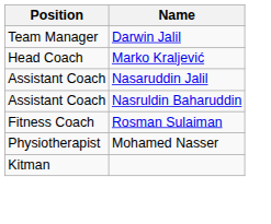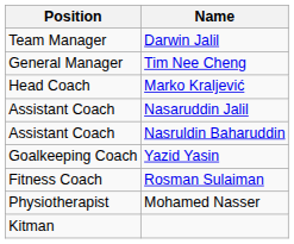 <table class="wikitable">
 <tr>
 <th>Position</th>
 <th>Name</th>
 </tr>
 <tr>
 <td>Team Manager</td>
 <td><a href='#'>Darwin Jalil</a></td>
+</tr>
+<tr>
+<td>General Manager</td>
+<td><a href='#'>Tim Nee Cheng</a></td>
 </tr>
 <tr>
 <td>Head Coach</td>
 <td> <a href='#'>Marko Kraljević</a></td>
 </tr>
 <tr>
 <td>Assistant Coach</td>
 <td><a href='#'>Nasaruddin Jalil</a></td>
 </tr>
 <tr>
 <td>Assistant Coach</td>
 <td><a href='#'>Nasruldin Baharuddin</a></td>
 </tr>
 <tr>
+<td>Goalkeeping Coach</td>
+<td><a href='#'>Yazid Yasin</a></td>
+</tr>
+<tr>
 <td>Fitness Coach</td>
 <td><a href='#'>Rosman Sulaiman</a></td>
 </tr>
 <tr>
 <td>Physiotherapist</td>
 <td>Mohamed Nasser</td>
 </tr>
 <tr>
 <td>Kitman</td>
 <td></td>
 </tr>
 </table>
